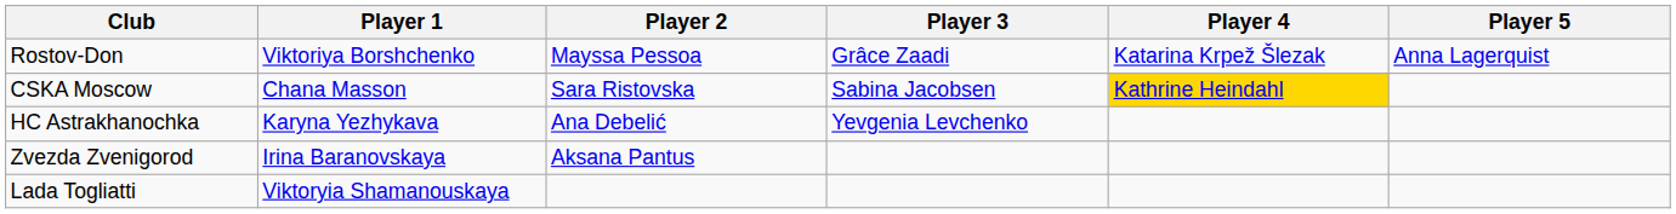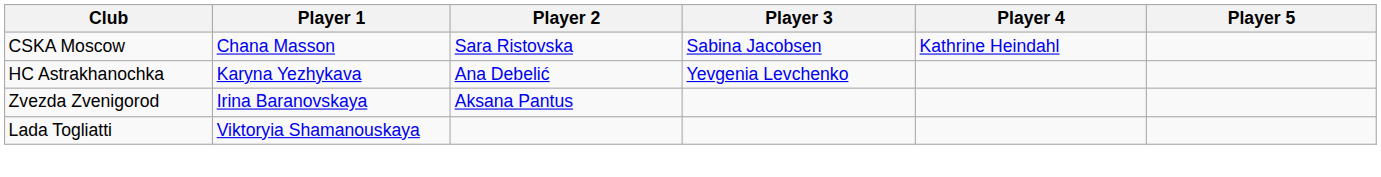 <table class="wikitable sortable">
 <tr>
 <th style="width:190px;">Club</th>
 <th style="width:220px;">Player 1</th>
 <th style="width:220px;">Player 2</th>
 <th style="width:220px;">Player 3</th>
 <th style="width:220px;">Player 4</th>
 <th style="width:220px;">Player 5</th>
 </tr>
 <tr>
-<td>Rostov-Don</td>
-<td> <a href='#'>Viktoriya Borshchenko</a></td>
-<td> <a href='#'>Mayssa Pessoa</a></td>
-<td> <a href='#'>Grâce Zaadi</a></td>
-<td> <a href='#'>Katarina Krpež Šlezak</a></td>
-<td> <a href='#'>Anna Lagerquist</a></td>
-</tr>
-<tr>
 <td>CSKA Moscow</td>
 <td> <a href='#'>Chana Masson</a></td>
 <td> <a href='#'>Sara Ristovska</a></td>
 <td> <a href='#'>Sabina Jacobsen</a></td>
-<td style="background: gold;"> <a href='#'>Kathrine Heindahl</a></td>
+<td> <a href='#'>Kathrine Heindahl</a></td>
 <td></td>
 </tr>
 <tr>
 <td>HC Astrakhanochka</td>
 <td> <a href='#'>Karyna Yezhykava</a></td>
 <td> <a href='#'>Ana Debelić</a></td>
 <td> <a href='#'>Yevgenia Levchenko</a></td>
 <td></td>
 <td></td>
 </tr>
 <tr>
 <td>Zvezda Zvenigorod</td>
 <td> <a href='#'>Irina Baranovskaya</a></td>
 <td> <a href='#'>Aksana Pantus</a></td>
 <td></td>
 <td></td>
 <td></td>
 </tr>
 <tr>
 <td>Lada Togliatti</td>
 <td> <a href='#'>Viktoryia Shamanouskaya</a></td>
 <td></td>
 <td></td>
 <td></td>
 <td></td>
 </tr>
 </table>
